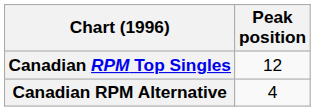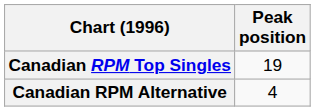 <table class="wikitable plainrowheaders">
 <tr>
 <th>Chart (1996)</th>
 <th>Peak<br>position</th>
 </tr>
 <tr>
 <th scope="row">Canadian <a href='#'><em>RPM</em> Top Singles</a></th>
-<td align="center">12</td>
+<td align="center">19</td>
 </tr>
 <tr>
 <th scope="row">Canadian RPM Alternative</th>
 <td align="center">4</td>
 </tr>
 </table>
